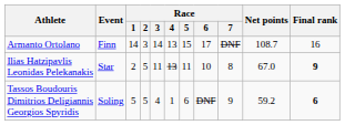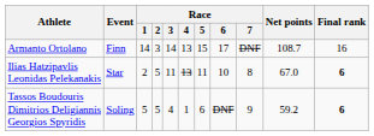 <table class="wikitable" style="font-size:90%">
 <tr>
 <th rowspan="2">Athlete</th>
 <th rowspan="2">Event</th>
 <th colspan=7>Race</th>
 <th rowspan=2>Net points</th>
 <th rowspan=2>Final rank</th>
 </tr>
 <tr style="font-size:95%">
 <th>1</th>
 <th>2</th>
 <th>3</th>
 <th>4</th>
 <th>5</th>
 <th>6</th>
 <th>7</th>
 </tr>
 <tr align=center>
 <td align=left><a href='#'>Armanto Ortolano</a></td>
 <td align=left><a href='#'>Finn</a></td>
 <td>14</td>
 <td>3</td>
 <td>14</td>
 <td>13</td>
 <td>15</td>
 <td>17</td>
 <td><s>DNF</s></td>
 <td>108.7</td>
 <td>16</td>
 </tr>
 <tr align=center>
 <td align=left><a href='#'>Ilias Hatzipavlis</a><br><a href='#'>Leonidas Pelekanakis</a></td>
 <td align=left><a href='#'>Star</a></td>
 <td>2</td>
 <td>5</td>
 <td>11</td>
 <td><s>13</s></td>
 <td>11</td>
 <td>10</td>
 <td>8</td>
 <td>67.0</td>
-<td><strong>9</strong></td>
+<td><strong>6</strong></td>
 </tr>
 <tr align=center>
 <td align=left><a href='#'>Tassos Boudouris</a><br><a href='#'>Dimitrios Deligiannis</a><br><a href='#'>Georgios Spyridis</a></td>
 <td align=left><a href='#'>Soling</a></td>
 <td>5</td>
 <td>5</td>
 <td>4</td>
 <td>1</td>
 <td>6</td>
 <td><s>DNF</s></td>
 <td>9</td>
 <td>59.2</td>
 <td><strong>6</strong></td>
 </tr>
 </table>
